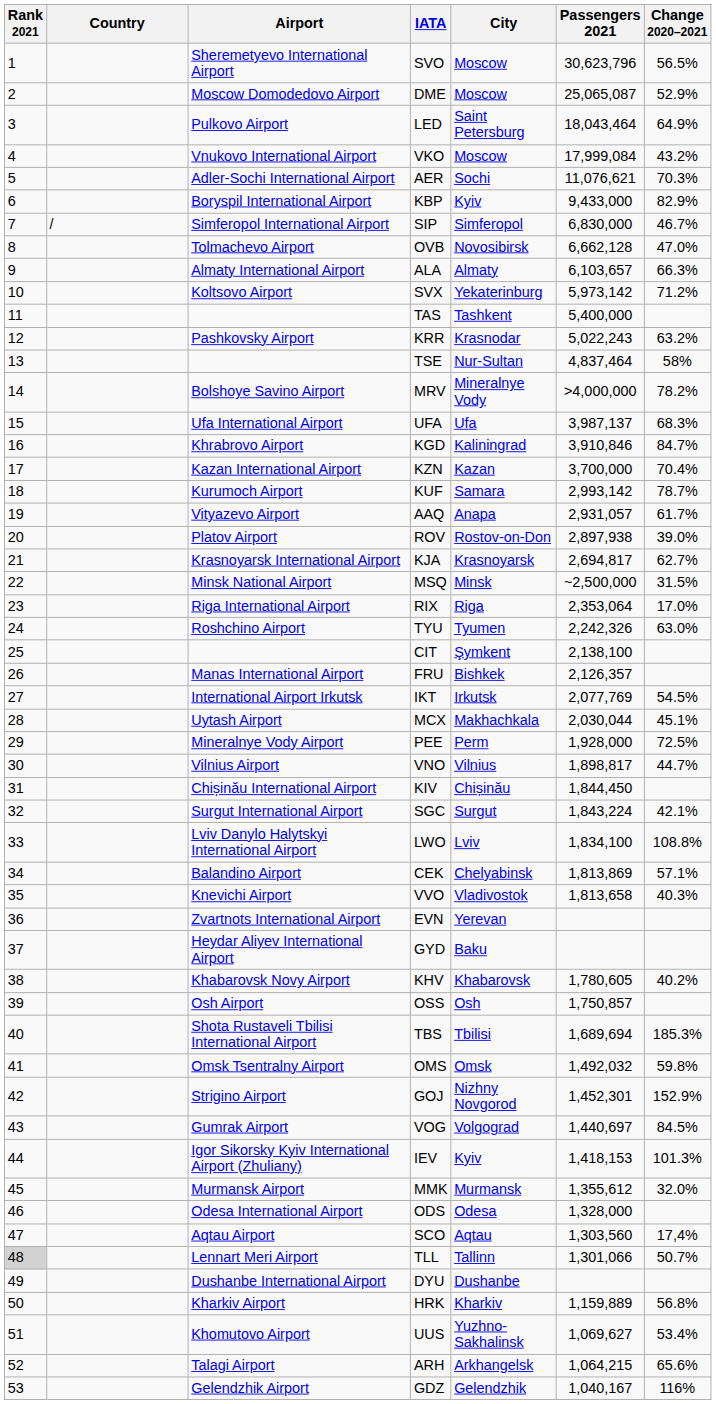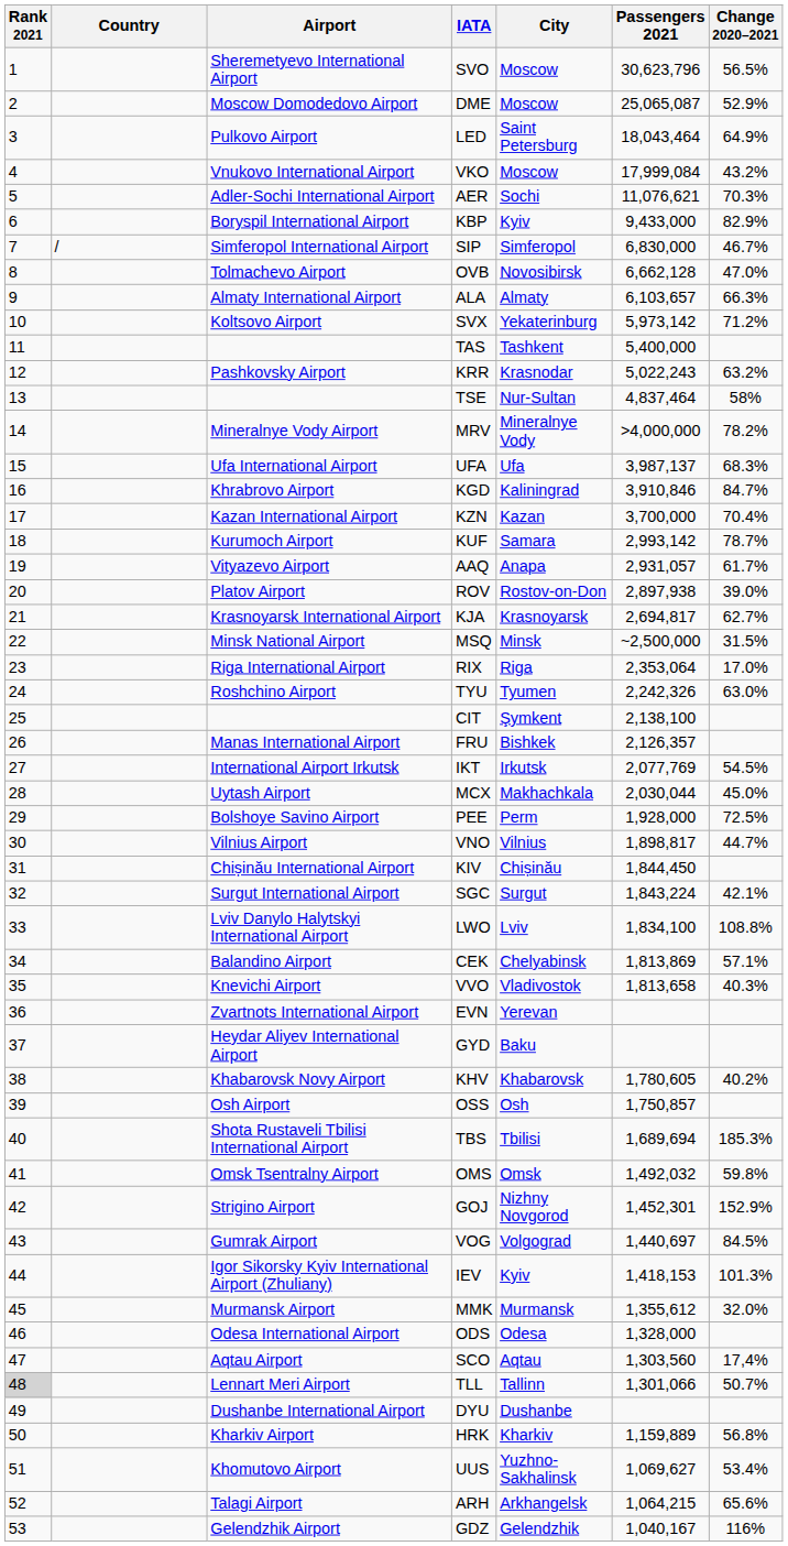 <table class="wikitable sortable">
 <tr>
 <th>Rank<br><small>2021</small></th>
 <th style="width:150px;">Country</th>
 <th style="width:240px;">Airport</th>
 <th><a href='#'>IATA</a></th>
 <th style="width:110px;">City</th>
 <th>Passengers<br>2021</th>
 <th>Change<br><small>2020–2021</small></th>
 </tr>
 <tr>
 <td>1</td>
 <td></td>
 <td><a href='#'>Sheremetyevo International Airport</a></td>
 <td>SVO</td>
 <td><a href='#'>Moscow</a></td>
 <td align="center">30,623,796</td>
 <td align="center">56.5%</td>
 </tr>
 <tr>
 <td>2</td>
 <td></td>
 <td><a href='#'>Moscow Domodedovo Airport</a></td>
 <td>DME</td>
 <td><a href='#'>Moscow</a></td>
 <td align="center">25,065,087</td>
 <td align="center">52.9%</td>
 </tr>
 <tr>
 <td>3</td>
 <td></td>
 <td><a href='#'>Pulkovo Airport</a></td>
 <td>LED</td>
 <td><a href='#'>Saint Petersburg</a></td>
 <td align="center">18,043,464</td>
 <td align="center">64.9%</td>
 </tr>
 <tr>
 <td>4</td>
 <td></td>
 <td><a href='#'>Vnukovo International Airport</a></td>
 <td>VKO</td>
 <td><a href='#'>Moscow</a></td>
 <td align="center">17,999,084</td>
 <td align="center">43.2%</td>
 </tr>
 <tr>
 <td>5</td>
 <td></td>
 <td><a href='#'>Adler-Sochi International Airport</a></td>
 <td>AER</td>
 <td><a href='#'>Sochi</a></td>
 <td align="center">11,076,621</td>
 <td align="center">70.3%</td>
 </tr>
 <tr>
 <td>6</td>
 <td></td>
 <td><a href='#'>Boryspil International Airport</a></td>
 <td>KBP</td>
 <td><a href='#'>Kyiv</a></td>
 <td align="center">9,433,000</td>
 <td align="center">82.9%</td>
 </tr>
 <tr>
 <td>7</td>
 <td>/</td>
 <td><a href='#'>Simferopol International Airport</a></td>
 <td>SIP</td>
 <td><a href='#'>Simferopol</a></td>
 <td align="center">6,830,000</td>
 <td align="center">46.7%</td>
 </tr>
 <tr>
 <td>8</td>
 <td></td>
 <td><a href='#'>Tolmachevo Airport</a></td>
 <td>OVB</td>
 <td><a href='#'>Novosibirsk</a></td>
 <td align="center">6,662,128</td>
 <td align="center">47.0%</td>
 </tr>
 <tr>
 <td>9</td>
 <td></td>
 <td><a href='#'>Almaty International Airport</a></td>
 <td>ALA</td>
 <td><a href='#'>Almaty</a></td>
 <td align="center">6,103,657</td>
 <td align="center">66.3%</td>
 </tr>
 <tr>
 <td>10</td>
 <td></td>
 <td><a href='#'>Koltsovo Airport</a></td>
 <td>SVX</td>
 <td><a href='#'>Yekaterinburg</a></td>
 <td align="center">5,973,142</td>
 <td align="center">71.2%</td>
 </tr>
 <tr>
 <td>11</td>
 <td></td>
 <td></td>
 <td>TAS</td>
 <td><a href='#'>Tashkent</a></td>
 <td align="center">5,400,000</td>
 <td align="center"></td>
 </tr>
 <tr>
 <td>12</td>
 <td></td>
 <td><a href='#'>Pashkovsky Airport</a></td>
 <td>KRR</td>
 <td><a href='#'>Krasnodar</a></td>
 <td align="center">5,022,243</td>
 <td align="center">63.2%</td>
 </tr>
 <tr>
 <td>13</td>
 <td></td>
 <td></td>
 <td>TSE</td>
 <td><a href='#'>Nur-Sultan</a></td>
 <td align="center">4,837,464 </td>
 <td align="center">58%</td>
 </tr>
 <tr>
 <td>14</td>
 <td></td>
-<td><a href='#'>Bolshoye Savino Airport</a></td>
+<td><a href='#'>Mineralnye Vody Airport</a></td>
 <td>MRV</td>
 <td><a href='#'>Mineralnye Vody</a></td>
 <td align="center">>4,000,000</td>
 <td align="center">78.2%</td>
 </tr>
 <tr>
 <td>15</td>
 <td></td>
 <td><a href='#'>Ufa International Airport</a></td>
 <td>UFA</td>
 <td><a href='#'>Ufa</a></td>
 <td align="center">3,987,137</td>
 <td align="center">68.3%</td>
 </tr>
 <tr>
 <td>16</td>
 <td></td>
 <td><a href='#'>Khrabrovo Airport</a></td>
 <td>KGD</td>
 <td><a href='#'>Kaliningrad</a></td>
 <td align="center">3,910,846</td>
 <td align="center">84.7%</td>
 </tr>
 <tr>
 <td>17</td>
 <td></td>
 <td><a href='#'>Kazan International Airport</a></td>
 <td>KZN</td>
 <td><a href='#'>Kazan</a></td>
 <td align="center">3,700,000</td>
 <td align="center">70.4%</td>
 </tr>
 <tr>
 <td>18</td>
 <td></td>
 <td><a href='#'>Kurumoch Airport</a></td>
 <td>KUF</td>
 <td><a href='#'>Samara</a></td>
 <td align="center">2,993,142</td>
 <td align=center>78.7%</td>
 </tr>
 <tr>
 <td>19</td>
 <td></td>
 <td><a href='#'>Vityazevo Airport</a></td>
 <td>AAQ</td>
 <td><a href='#'>Anapa</a></td>
 <td align="center">2,931,057</td>
 <td align="center">61.7%</td>
 </tr>
 <tr>
 <td>20</td>
 <td></td>
 <td><a href='#'>Platov Airport</a></td>
 <td>ROV</td>
 <td><a href='#'>Rostov-on-Don</a></td>
 <td align="center">2,897,938</td>
 <td align="center">39.0%</td>
 </tr>
 <tr>
 <td>21</td>
 <td></td>
 <td><a href='#'>Krasnoyarsk International Airport</a></td>
 <td>KJA</td>
 <td><a href='#'>Krasnoyarsk</a></td>
 <td align="center">2,694,817</td>
 <td align="center">62.7%</td>
 </tr>
 <tr>
 <td>22</td>
 <td></td>
 <td><a href='#'>Minsk National Airport</a></td>
 <td>MSQ</td>
 <td><a href='#'>Minsk</a></td>
 <td align="center">~2,500,000</td>
 <td align="center">31.5%</td>
 </tr>
 <tr>
 <td>23</td>
 <td></td>
 <td><a href='#'>Riga International Airport</a></td>
 <td>RIX</td>
 <td><a href='#'>Riga</a></td>
 <td align="center">2,353,064</td>
 <td align="center">17.0%</td>
 </tr>
 <tr>
 <td>24</td>
 <td></td>
 <td><a href='#'>Roshchino Airport</a></td>
 <td>TYU</td>
 <td><a href='#'>Tyumen</a></td>
 <td align="center">2,242,326</td>
 <td align="center">63.0%</td>
 </tr>
 <tr>
 <td>25</td>
 <td></td>
 <td></td>
 <td>CIT</td>
 <td><a href='#'>Şymkent</a></td>
 <td align="center">2,138,100</td>
 <td align="center"></td>
 </tr>
 <tr>
 <td>26</td>
 <td></td>
 <td><a href='#'>Manas International Airport</a></td>
 <td>FRU</td>
 <td><a href='#'>Bishkek</a></td>
 <td align="center">2,126,357</td>
 <td align="center"></td>
 </tr>
 <tr>
 <td>27</td>
 <td></td>
 <td><a href='#'>International Airport Irkutsk</a></td>
 <td>IKT</td>
 <td><a href='#'>Irkutsk</a></td>
 <td align="center">2,077,769</td>
 <td align="center">54.5%</td>
 </tr>
 <tr>
 <td>28</td>
 <td></td>
 <td><a href='#'>Uytash Airport</a></td>
 <td>MCX</td>
 <td><a href='#'>Makhachkala</a></td>
 <td align="center">2,030,044</td>
-<td align="center">45.1%</td>
+<td align="center">45.0%</td>
 </tr>
 <tr>
 <td>29</td>
 <td></td>
-<td><a href='#'>Mineralnye Vody Airport</a></td>
+<td><a href='#'>Bolshoye Savino Airport</a></td>
 <td>PEE</td>
 <td><a href='#'>Perm</a></td>
 <td align="center">1,928,000</td>
 <td align="center">72.5%</td>
 </tr>
 <tr>
 <td>30</td>
 <td></td>
 <td><a href='#'>Vilnius Airport</a></td>
 <td>VNO</td>
 <td><a href='#'>Vilnius</a></td>
 <td align="center">1,898,817</td>
 <td align="center">44.7%</td>
 </tr>
 <tr>
 <td>31</td>
 <td></td>
 <td><a href='#'>Chișinău International Airport</a></td>
 <td>KIV</td>
 <td><a href='#'>Chișinău</a></td>
 <td align="center">1,844,450</td>
 <td align=center></td>
 </tr>
 <tr>
 <td>32</td>
 <td></td>
 <td><a href='#'>Surgut International Airport</a></td>
 <td>SGC</td>
 <td><a href='#'>Surgut</a></td>
 <td align="center">1,843,224</td>
 <td align="center">42.1%</td>
 </tr>
 <tr>
 <td>33</td>
 <td></td>
 <td><a href='#'>Lviv Danylo Halytskyi International Airport</a></td>
 <td>LWO</td>
 <td><a href='#'>Lviv</a></td>
 <td align="center">1,834,100</td>
 <td align="center">108.8%</td>
 </tr>
 <tr>
 <td>34</td>
 <td></td>
 <td><a href='#'>Balandino Airport</a></td>
 <td>CEK</td>
 <td><a href='#'>Chelyabinsk</a></td>
 <td align="center">1,813,869</td>
 <td align="center">57.1%</td>
 </tr>
 <tr>
 <td>35</td>
 <td></td>
 <td><a href='#'>Knevichi Airport</a></td>
 <td>VVO</td>
 <td><a href='#'>Vladivostok</a></td>
 <td align=center>1,813,658</td>
 <td align="center">40.3%</td>
 </tr>
 <tr>
 <td>36</td>
 <td></td>
 <td><a href='#'>Zvartnots International Airport</a></td>
 <td>EVN</td>
 <td><a href='#'>Yerevan</a></td>
 <td align=center></td>
 <td align="center"></td>
 </tr>
 <tr>
 <td>37</td>
 <td></td>
 <td><a href='#'>Heydar Aliyev International Airport</a></td>
 <td>GYD</td>
 <td><a href='#'>Baku</a></td>
 <td align="center"></td>
 <td align="center"></td>
 </tr>
 <tr>
 <td>38</td>
 <td></td>
 <td><a href='#'>Khabarovsk Novy Airport</a></td>
 <td>KHV</td>
 <td><a href='#'>Khabarovsk</a></td>
 <td align="center">1,780,605</td>
 <td align="center">40.2%</td>
 </tr>
 <tr>
 <td>39</td>
 <td></td>
 <td><a href='#'>Osh Airport</a></td>
 <td>OSS</td>
 <td><a href='#'>Osh</a></td>
 <td align="center">1,750,857</td>
 <td align="center"></td>
 </tr>
 <tr>
 <td>40</td>
 <td></td>
 <td><a href='#'>Shota Rustaveli Tbilisi International Airport</a></td>
 <td>TBS</td>
 <td><a href='#'>Tbilisi</a></td>
 <td align="center">1,689,694</td>
 <td align="center">185.3%</td>
 </tr>
 <tr>
 <td>41</td>
 <td></td>
 <td><a href='#'>Omsk Tsentralny Airport</a></td>
 <td>OMS</td>
 <td><a href='#'>Omsk</a></td>
 <td align="center">1,492,032</td>
 <td align="center">59.8%</td>
 </tr>
 <tr>
 <td>42</td>
 <td></td>
 <td><a href='#'>Strigino Airport</a></td>
 <td>GOJ</td>
 <td><a href='#'>Nizhny Novgorod</a></td>
 <td align="center">1,452,301</td>
 <td align="center">152.9%</td>
 </tr>
 <tr>
 <td>43</td>
 <td></td>
 <td><a href='#'>Gumrak Airport</a></td>
 <td>VOG</td>
 <td><a href='#'>Volgograd</a></td>
 <td align="center">1,440,697</td>
 <td align="center">84.5%</td>
 </tr>
 <tr>
 <td>44</td>
 <td></td>
 <td><a href='#'>Igor Sikorsky Kyiv International Airport (Zhuliany)</a></td>
 <td>IEV</td>
 <td><a href='#'>Kyiv</a></td>
 <td align="center">1,418,153</td>
 <td align="center">101.3%</td>
 </tr>
 <tr>
 <td>45</td>
 <td></td>
 <td><a href='#'>Murmansk Airport</a></td>
 <td>MMK</td>
 <td><a href='#'>Murmansk</a></td>
 <td align="center">1,355,612</td>
 <td align="center">32.0%</td>
 </tr>
 <tr>
 <td>46</td>
 <td></td>
 <td><a href='#'>Odesa International Airport</a></td>
 <td>ODS</td>
 <td><a href='#'>Odesa</a></td>
 <td align="center">1,328,000</td>
 <td align="center"></td>
 </tr>
 <tr>
 <td>47</td>
 <td></td>
 <td><a href='#'>Aqtau Airport</a></td>
 <td>SCO</td>
 <td><a href='#'>Aqtau</a></td>
 <td align="center"> 1,303,560</td>
 <td align=center>17,4%</td>
 </tr>
 <tr>
 <td style="background: lightgrey;">48</td>
 <td></td>
 <td><a href='#'>Lennart Meri Airport</a></td>
 <td>TLL</td>
 <td><a href='#'>Tallinn</a></td>
 <td align="center">1,301,066</td>
 <td align=center>50.7%</td>
 </tr>
 <tr>
 <td>49</td>
 <td></td>
 <td><a href='#'>Dushanbe International Airport</a></td>
 <td>DYU</td>
 <td><a href='#'>Dushanbe</a></td>
 <td align="center"></td>
 <td align="center"></td>
 </tr>
 <tr>
 <td>50</td>
 <td></td>
 <td><a href='#'>Kharkiv Airport</a></td>
 <td>HRK</td>
 <td><a href='#'>Kharkiv</a></td>
 <td align="center">1,159,889</td>
 <td align="center">56.8%</td>
 </tr>
 <tr>
 <td>51</td>
 <td></td>
 <td><a href='#'>Khomutovo Airport</a></td>
 <td>UUS</td>
 <td><a href='#'>Yuzhno-Sakhalinsk</a></td>
 <td align="center">1,069,627</td>
 <td align="center">53.4%</td>
 </tr>
 <tr>
 <td>52</td>
 <td></td>
 <td><a href='#'>Talagi Airport</a></td>
 <td>ARH</td>
 <td><a href='#'>Arkhangelsk</a></td>
 <td align="center">1,064,215</td>
 <td align="center">65.6%</td>
 </tr>
 <tr>
 <td>53</td>
 <td></td>
 <td><a href='#'>Gelendzhik Airport</a></td>
 <td>GDZ</td>
 <td><a href='#'>Gelendzhik</a></td>
 <td align="center">1,040,167</td>
 <td align="center">116%</td>
 </tr>
 </table>
